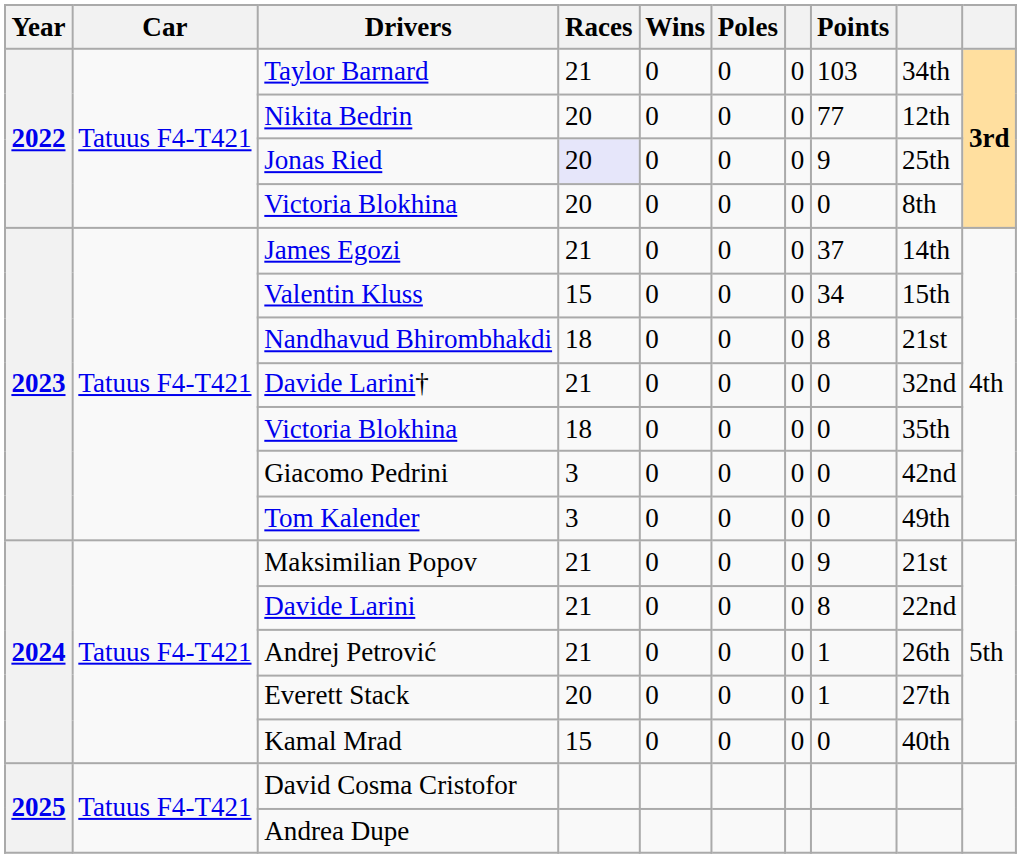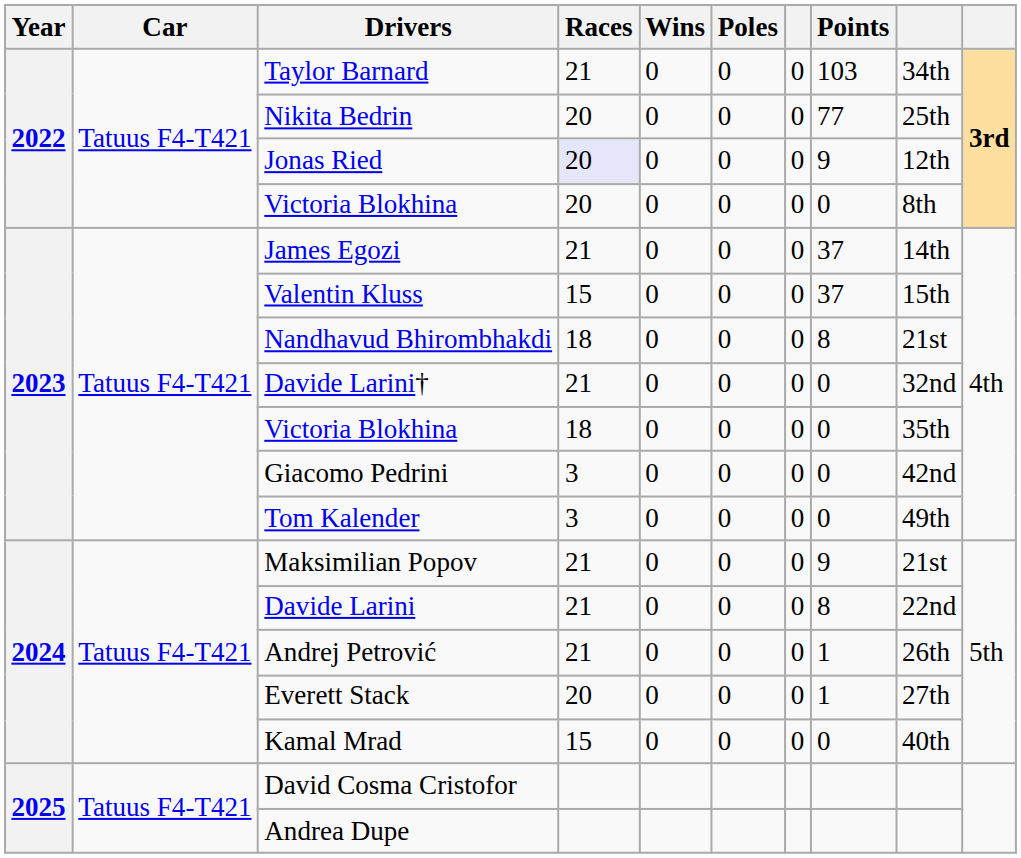 <table class="wikitable" style="font-size:85%">
 <tr>
 <th>Year</th>
 <th>Car</th>
 <th>Drivers</th>
 <th>Races</th>
 <th>Wins</th>
 <th>Poles</th>
 <th></th>
 <th>Points</th>
 <th></th>
 <th></th>
 </tr>
 <tr>
 <th rowspan="4"><a href='#'>2022</a></th>
 <td rowspan="4"><a href='#'>Tatuus F4-T421</a></td>
 <td> <a href='#'>Taylor Barnard</a></td>
 <td>21</td>
 <td>0</td>
 <td>0</td>
 <td>0</td>
 <td>103</td>
 <td>34th</td>
 <td rowspan="4" style="background:#FFDF9F;"><strong>3rd</strong></td>
 </tr>
 <tr>
 <td> <a href='#'>Nikita Bedrin</a></td>
 <td>20</td>
 <td>0</td>
 <td>0</td>
 <td>0</td>
 <td>77</td>
-<td>12th</td>
+<td>25th</td>
 </tr>
 <tr>
 <td> <a href='#'>Jonas Ried</a></td>
 <td style="background: lavender;">20</td>
 <td>0</td>
 <td>0</td>
 <td>0</td>
 <td>9</td>
-<td>25th</td>
+<td>12th</td>
 </tr>
 <tr>
 <td> <a href='#'>Victoria Blokhina</a></td>
 <td>20</td>
 <td>0</td>
 <td>0</td>
 <td>0</td>
 <td>0</td>
 <td>8th</td>
 </tr>
 <tr>
 <th rowspan="7"><a href='#'>2023</a></th>
 <td rowspan="7"><a href='#'>Tatuus F4-T421</a></td>
 <td> <a href='#'>James Egozi</a></td>
 <td>21</td>
 <td>0</td>
 <td>0</td>
 <td>0</td>
 <td>37</td>
 <td>14th</td>
 <td rowspan="7">4th</td>
 </tr>
 <tr>
 <td> <a href='#'>Valentin Kluss</a></td>
 <td>15</td>
 <td>0</td>
 <td>0</td>
 <td>0</td>
-<td>34</td>
+<td>37</td>
 <td>15th</td>
 </tr>
 <tr>
 <td> <a href='#'>Nandhavud Bhirombhakdi</a></td>
 <td>18</td>
 <td>0</td>
 <td>0</td>
 <td>0</td>
 <td>8</td>
 <td>21st</td>
 </tr>
 <tr>
 <td> <a href='#'>Davide Larini</a>†</td>
 <td>21</td>
 <td>0</td>
 <td>0</td>
 <td>0</td>
 <td>0</td>
 <td>32nd</td>
 </tr>
 <tr>
 <td> <a href='#'>Victoria Blokhina</a></td>
 <td>18</td>
 <td>0</td>
 <td>0</td>
 <td>0</td>
 <td>0</td>
 <td>35th</td>
 </tr>
 <tr>
 <td> Giacomo Pedrini</td>
 <td>3</td>
 <td>0</td>
 <td>0</td>
 <td>0</td>
 <td>0</td>
 <td>42nd</td>
 </tr>
 <tr>
 <td> <a href='#'>Tom Kalender</a></td>
 <td>3</td>
 <td>0</td>
 <td>0</td>
 <td>0</td>
 <td>0</td>
 <td>49th</td>
 </tr>
 <tr>
 <th rowspan="5"><a href='#'>2024</a></th>
 <td rowspan="5"><a href='#'>Tatuus F4-T421</a></td>
 <td> Maksimilian Popov</td>
 <td>21</td>
 <td>0</td>
 <td>0</td>
 <td>0</td>
 <td>9</td>
 <td>21st</td>
 <td rowspan="5">5th</td>
 </tr>
 <tr>
 <td> <a href='#'>Davide Larini</a></td>
 <td>21</td>
 <td>0</td>
 <td>0</td>
 <td>0</td>
 <td>8</td>
 <td>22nd</td>
 </tr>
 <tr>
 <td> Andrej Petrović</td>
 <td>21</td>
 <td>0</td>
 <td>0</td>
 <td>0</td>
 <td>1</td>
 <td>26th</td>
 </tr>
 <tr>
 <td> Everett Stack</td>
 <td>20</td>
 <td>0</td>
 <td>0</td>
 <td>0</td>
 <td>1</td>
 <td>27th</td>
 </tr>
 <tr>
 <td> Kamal Mrad</td>
 <td>15</td>
 <td>0</td>
 <td>0</td>
 <td>0</td>
 <td>0</td>
 <td>40th</td>
 </tr>
 <tr>
 <th rowspan="2"><a href='#'>2025</a></th>
 <td rowspan="2"><a href='#'>Tatuus F4-T421</a></td>
 <td> David Cosma Cristofor</td>
 <td></td>
 <td></td>
 <td></td>
 <td></td>
 <td></td>
 <td></td>
 <td rowspan="2"></td>
 </tr>
 <tr>
 <td> Andrea Dupe</td>
 <td></td>
 <td></td>
 <td></td>
 <td></td>
 <td></td>
 <td></td>
 </tr>
 </table>
